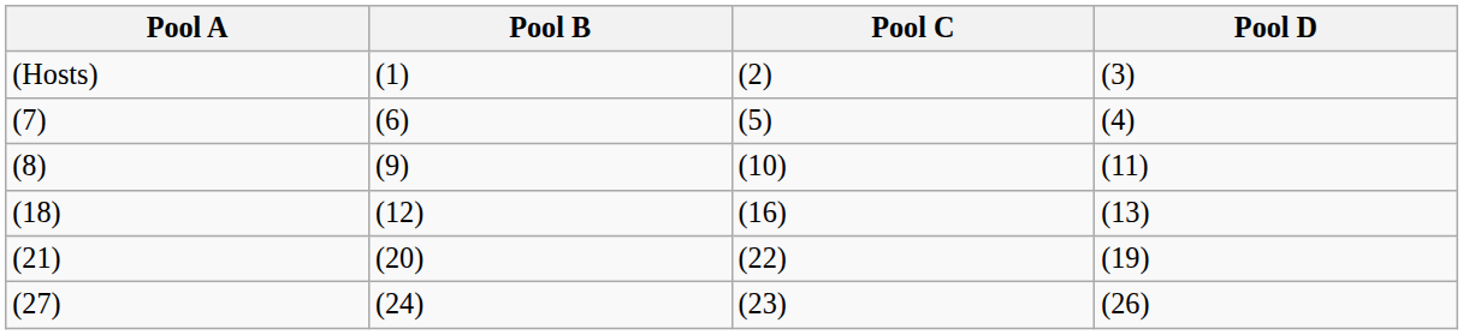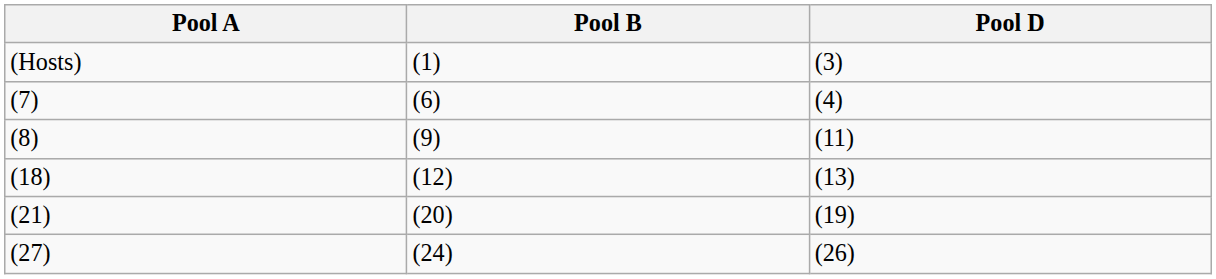 <table class="wikitable" width=800>
 <tr>
 <th width=25%>Pool A</th>
 <th width=25%>Pool B</th>
-<th width=25%>Pool C</th>
 <th width=25%>Pool D</th>
 </tr>
 <tr>
 <td> (Hosts)</td>
 <td> (1)</td>
-<td> (2)</td>
 <td> (3)</td>
 </tr>
 <tr>
 <td> (7)</td>
 <td> (6)</td>
-<td> (5)</td>
 <td> (4)</td>
 </tr>
 <tr>
 <td> (8)</td>
 <td> (9)</td>
-<td> (10)</td>
 <td> (11)</td>
 </tr>
 <tr>
 <td> (18)</td>
 <td> (12)</td>
-<td> (16)</td>
 <td> (13)</td>
 </tr>
 <tr>
 <td> (21)</td>
 <td> (20)</td>
-<td> (22)</td>
 <td> (19)</td>
 </tr>
 <tr>
 <td> (27)</td>
 <td> (24)</td>
-<td> (23)</td>
 <td> (26)</td>
 </tr>
 </table>
